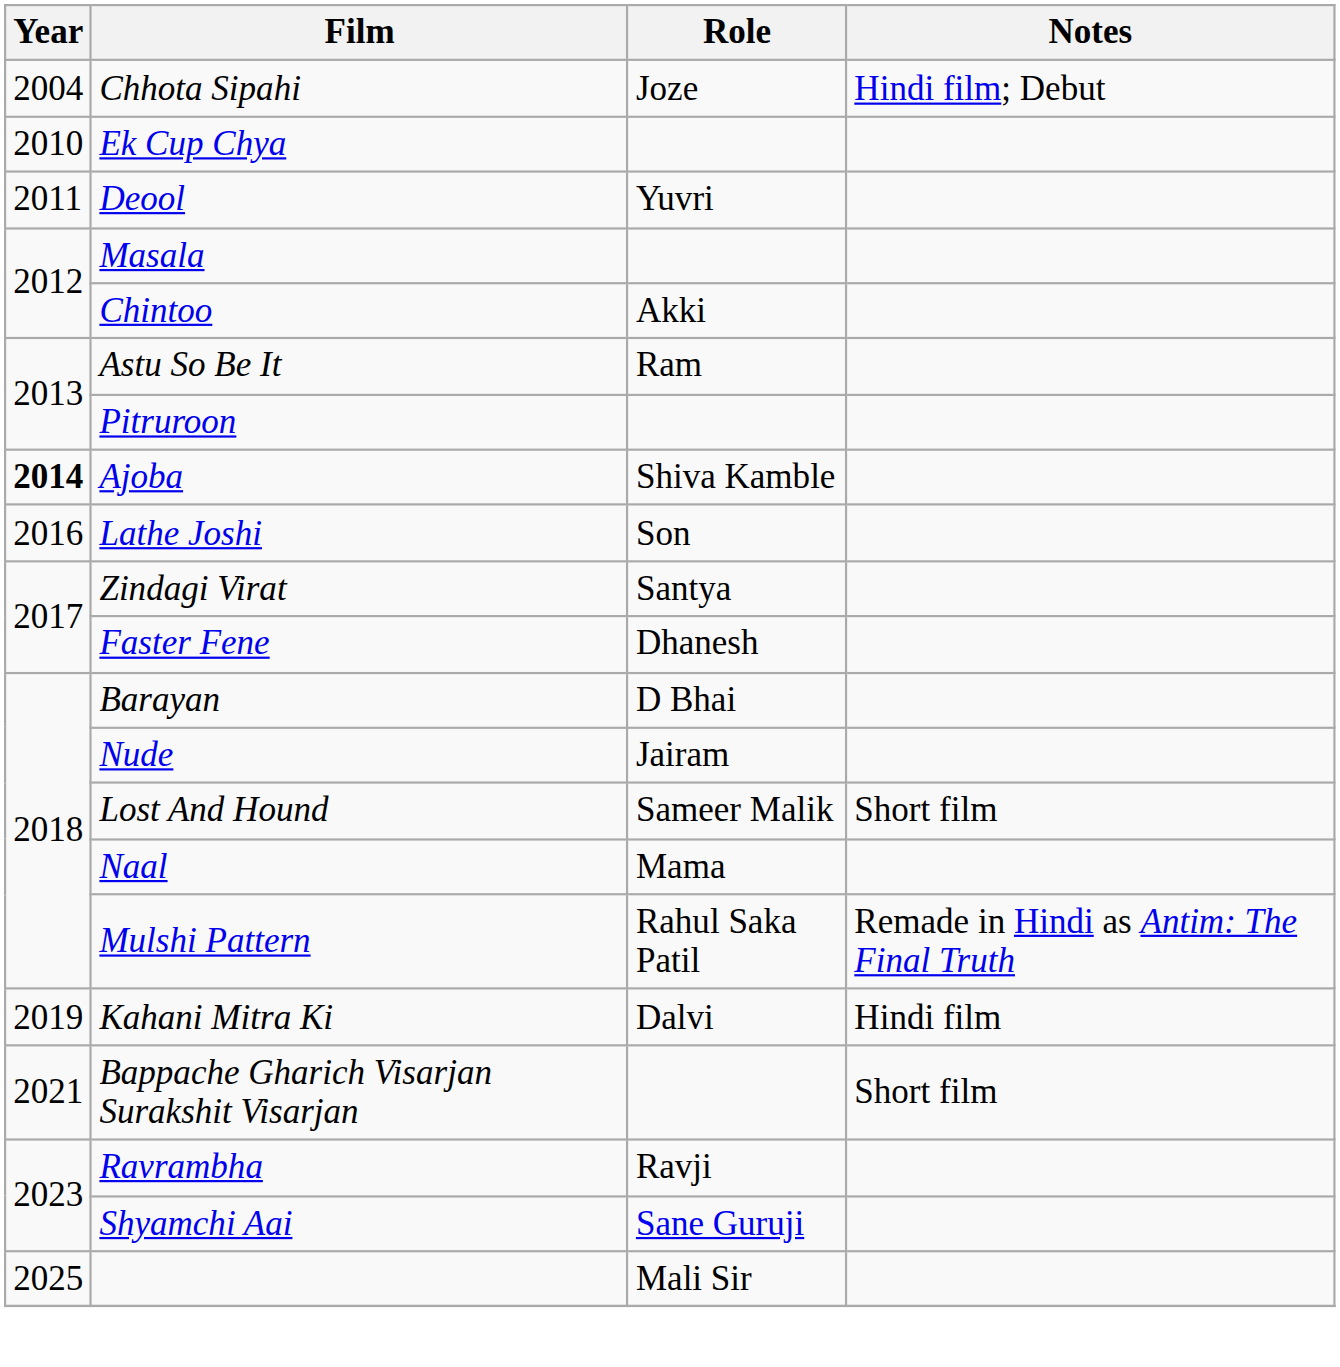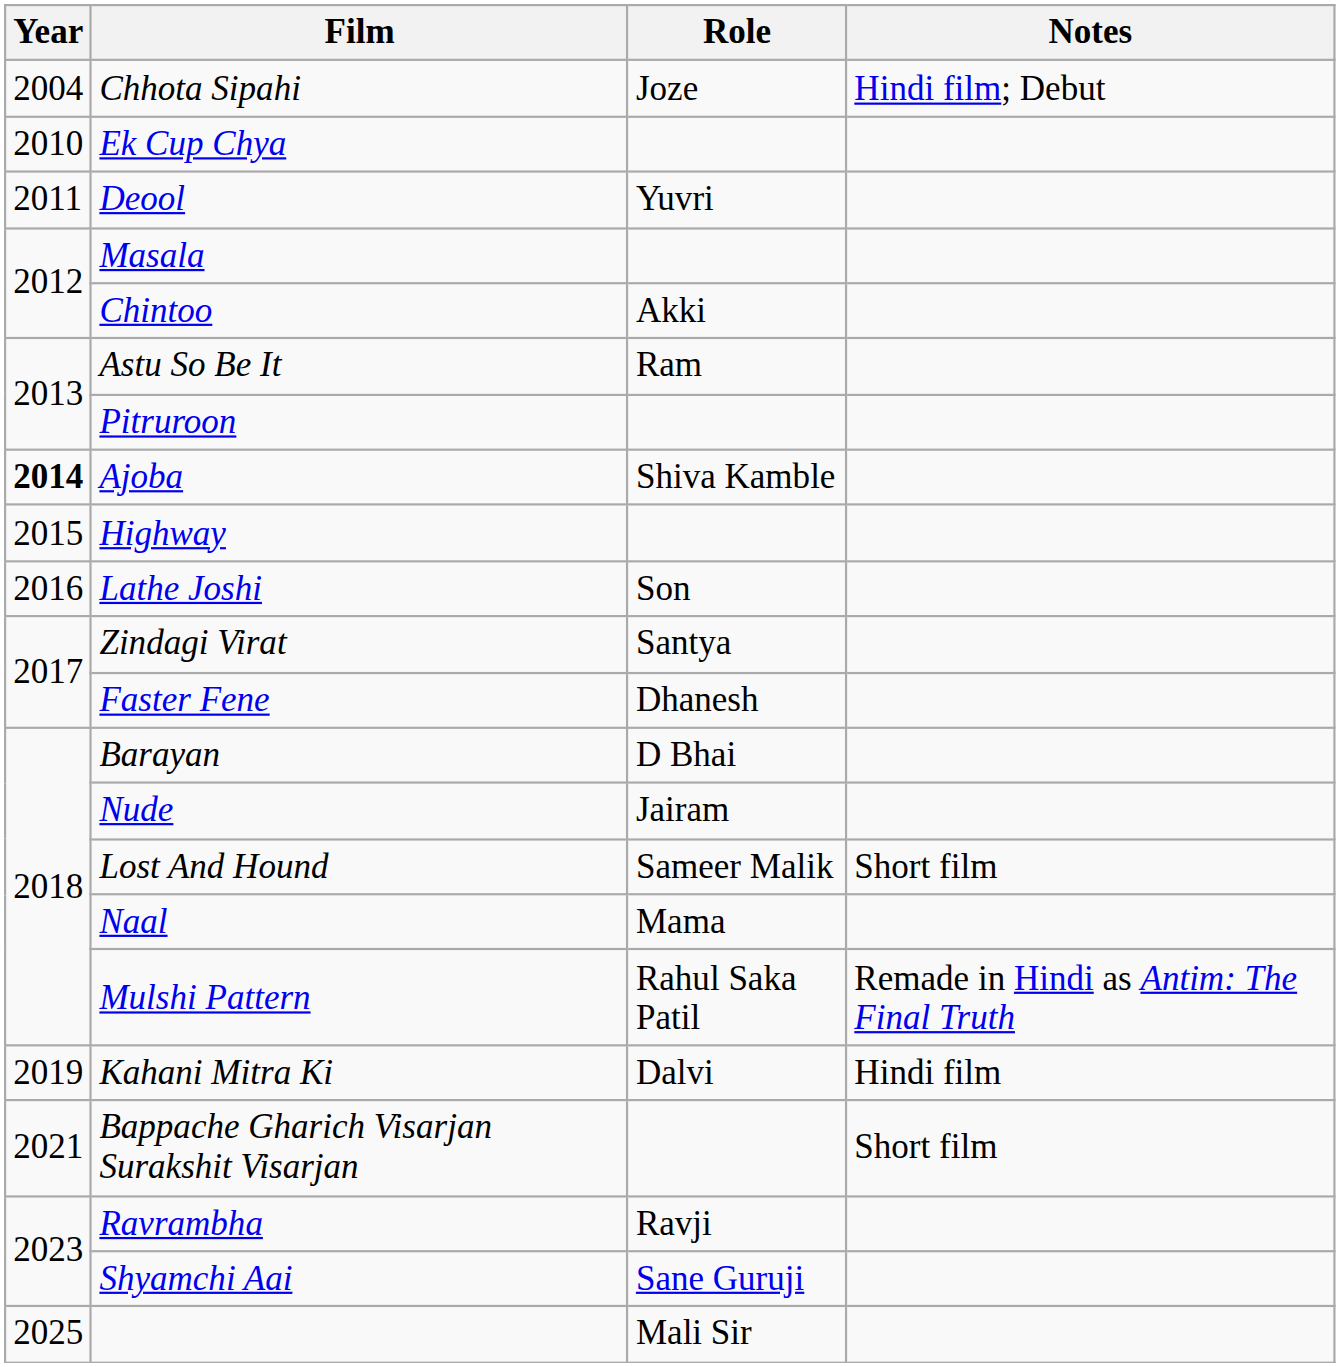 <table class="wikitable">
 <tr>
 <th>Year</th>
 <th>Film</th>
 <th>Role</th>
 <th>Notes</th>
 </tr>
 <tr>
 <td>2004</td>
 <td><em>Chhota Sipahi</em></td>
 <td>Joze</td>
 <td><a href='#'>Hindi film</a>; Debut</td>
 </tr>
 <tr>
 <td>2010</td>
 <td><em><a href='#'>Ek Cup Chya</a></em></td>
 <td></td>
 <td></td>
 </tr>
 <tr>
 <td>2011</td>
 <td><em><a href='#'>Deool</a></em></td>
 <td>Yuvri</td>
 <td></td>
 </tr>
 <tr>
 <td rowspan="2">2012</td>
 <td><em><a href='#'>Masala</a></em></td>
 <td></td>
 <td></td>
 </tr>
 <tr>
 <td><em><a href='#'>Chintoo</a></em></td>
 <td>Akki</td>
 <td></td>
 </tr>
 <tr>
 <td Rowspan="2">2013</td>
 <td><em>Astu So Be It</em></td>
 <td>Ram</td>
 <td></td>
 </tr>
 <tr>
 <td><em><a href='#'>Pitruroon</a></em></td>
 <td></td>
 <td></td>
 </tr>
 <tr>
 <td><strong>2014</strong></td>
 <td><em><a href='#'>Ajoba</a></em></td>
 <td>Shiva Kamble</td>
+<td></td>
+</tr>
+<tr>
+<td>2015</td>
+<td><a href='#'><em>Highway</em></a></td>
+<td></td>
 <td></td>
 </tr>
 <tr>
 <td>2016</td>
 <td><em><a href='#'>Lathe Joshi</a></em></td>
 <td>Son</td>
 <td></td>
 </tr>
 <tr>
 <td rowspan="2">2017</td>
 <td><em>Zindagi Virat</em></td>
 <td>Santya</td>
 <td></td>
 </tr>
 <tr>
 <td><em><a href='#'>Faster Fene</a></em></td>
 <td>Dhanesh</td>
 <td></td>
 </tr>
 <tr>
 <td rowspan="5">2018</td>
 <td><em>Barayan</em></td>
 <td>D Bhai</td>
 <td></td>
 </tr>
 <tr>
 <td><em><a href='#'>Nude</a></em></td>
 <td>Jairam</td>
 <td></td>
 </tr>
 <tr>
 <td><em>Lost And Hound</em></td>
 <td>Sameer Malik</td>
 <td>Short film</td>
 </tr>
 <tr>
 <td><em><a href='#'>Naal</a></em></td>
 <td>Mama</td>
 <td></td>
 </tr>
 <tr>
 <td><em><a href='#'>Mulshi Pattern</a></em></td>
 <td>Rahul Saka Patil</td>
 <td>Remade in <a href='#'>Hindi</a> as <em><a href='#'>Antim: The Final Truth</a></em></td>
 </tr>
 <tr>
 <td>2019</td>
 <td><em>Kahani Mitra Ki</em></td>
 <td>Dalvi</td>
 <td>Hindi film</td>
 </tr>
 <tr>
 <td>2021</td>
 <td><em>Bappache Gharich Visarjan Surakshit Visarjan</em></td>
 <td></td>
 <td>Short film</td>
 </tr>
 <tr>
 <td rowspan="2">2023</td>
 <td><em><a href='#'>Ravrambha</a></em></td>
 <td>Ravji</td>
 <td></td>
 </tr>
 <tr>
 <td><a href='#'><em>Shyamchi Aai</em></a></td>
 <td><a href='#'>Sane Guruji</a></td>
 <td></td>
 </tr>
 <tr>
 <td>2025</td>
 <td></td>
 <td>Mali Sir</td>
 <td></td>
 </tr>
 <tr>
 </tr>
 </table>
